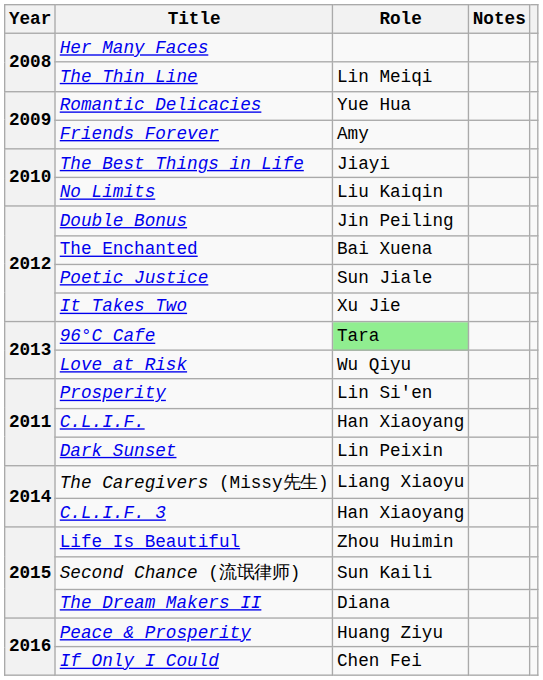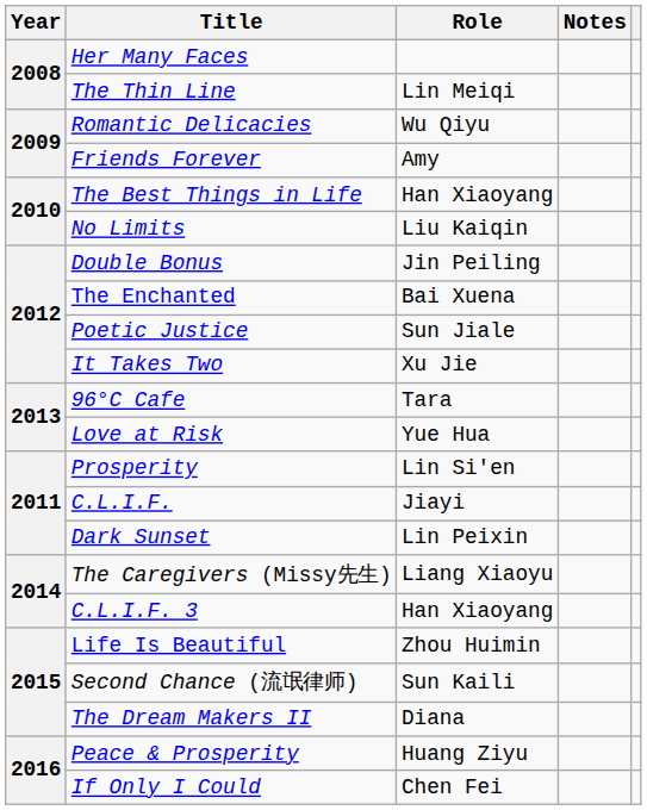 <table class="wikitable sortable plainrowheaders">
 <tr>
 <th scope="col">Year</th>
 <th scope="col">Title</th>
 <th scope="col">Role</th>
 <th scope="col" class="unsortable">Notes</th>
 <th scope="col" class="unsortable"></th>
 </tr>
 <tr>
 <th scope="row" rowspan="2">2008</th>
 <td><em><a href='#'>Her Many Faces</a></em></td>
 <td></td>
 <td></td>
 <td></td>
 </tr>
 <tr>
 <td><em><a href='#'>The Thin Line</a></em></td>
 <td>Lin Meiqi</td>
 <td></td>
 <td></td>
 </tr>
 <tr>
 <th scope="row" rowspan="2">2009</th>
 <td><em><a href='#'>Romantic Delicacies</a></em></td>
-<td>Yue Hua</td>
+<td>Wu Qiyu</td>
 <td></td>
 <td></td>
 </tr>
 <tr>
 <td><em><a href='#'>Friends Forever</a></em></td>
 <td>Amy</td>
 <td></td>
 <td></td>
 </tr>
 <tr>
 <th scope="row" rowspan="2">2010</th>
 <td><em><a href='#'>The Best Things in Life</a></em></td>
-<td>Jiayi</td>
+<td>Han Xiaoyang</td>
 <td></td>
 <td></td>
 </tr>
 <tr>
 <td><em><a href='#'>No Limits</a></em></td>
 <td>Liu Kaiqin</td>
 <td></td>
 <td></td>
 </tr>
 <tr>
 <th scope="row" rowspan="4">2012</th>
 <td><em><a href='#'>Double Bonus</a></em></td>
 <td>Jin Peiling</td>
 <td></td>
 <td></td>
 </tr>
 <tr>
 <td><a href='#'>The Enchanted</a></td>
 <td>Bai Xuena</td>
 <td></td>
 <td></td>
 </tr>
 <tr>
 <td><em><a href='#'>Poetic Justice</a></em></td>
 <td>Sun Jiale</td>
 <td></td>
 <td></td>
 </tr>
 <tr>
 <td><em><a href='#'>It Takes Two</a></em></td>
 <td>Xu Jie</td>
 <td></td>
 <td></td>
 </tr>
 <tr>
 <th scope="row" rowspan="2">2013</th>
 <td><em><a href='#'>96°C Cafe</a></em></td>
-<td style="background: lightgreen;">Tara</td>
+<td>Tara</td>
 <td></td>
 <td></td>
 </tr>
 <tr>
 <td><em><a href='#'>Love at Risk</a></em></td>
-<td>Wu Qiyu</td>
+<td>Yue Hua</td>
 <td></td>
 <td></td>
 </tr>
 <tr>
 <th scope="row" rowspan="3">2011</th>
 <td><em><a href='#'>Prosperity</a></em></td>
 <td>Lin Si'en</td>
 <td></td>
 <td></td>
 </tr>
 <tr>
 <td><em><a href='#'>C.L.I.F.</a></em></td>
-<td>Han Xiaoyang</td>
+<td>Jiayi</td>
 <td></td>
 <td></td>
 </tr>
 <tr>
 <td><em><a href='#'>Dark Sunset</a></em></td>
 <td>Lin Peixin</td>
 <td></td>
 <td></td>
 </tr>
 <tr>
 <th scope="row" rowspan="2">2014</th>
 <td><em>The Caregivers</em> (Missy先生)</td>
 <td>Liang Xiaoyu</td>
 <td></td>
 <td></td>
 </tr>
 <tr>
 <td><em><a href='#'>C.L.I.F. 3</a></em></td>
 <td>Han Xiaoyang</td>
 <td></td>
 <td></td>
 </tr>
 <tr>
 <th scope="row" rowspan="3">2015</th>
 <td><a href='#'>Life Is Beautiful</a></td>
 <td>Zhou Huimin</td>
 <td></td>
 <td></td>
 </tr>
 <tr>
 <td><em>Second Chance</em> (流氓律师)</td>
 <td>Sun Kaili</td>
 <td></td>
 <td></td>
 </tr>
 <tr>
 <td><em><a href='#'>The Dream Makers II</a></em></td>
 <td>Diana</td>
 <td></td>
 <td></td>
 </tr>
 <tr>
 <th scope="row" rowspan="2">2016</th>
 <td><em><a href='#'>Peace & Prosperity</a></em></td>
 <td>Huang Ziyu</td>
 <td></td>
 <td></td>
 </tr>
 <tr>
 <td><em><a href='#'>If Only I Could</a></em></td>
 <td>Chen Fei</td>
 <td></td>
 <td></td>
 </tr>
 </table>
